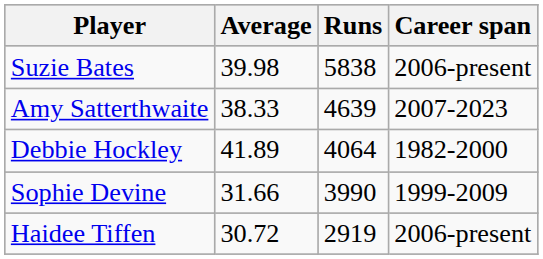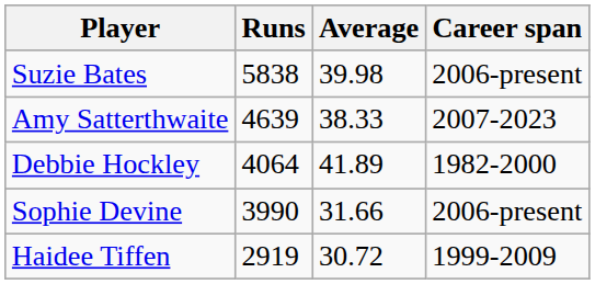 <table class="wikitable">
 <tr>
 <th>Player</th>
+<th>Runs</th>
 <th>Average</th>
-<th>Runs</th>
 <th>Career span</th>
 </tr>
 <tr>
 <td><a href='#'>Suzie Bates</a></td>
+<td>5838</td>
 <td>39.98</td>
-<td>5838</td>
 <td>2006-present</td>
 </tr>
 <tr>
 <td><a href='#'>Amy Satterthwaite</a></td>
+<td>4639</td>
 <td>38.33</td>
-<td>4639</td>
 <td>2007-2023</td>
 </tr>
 <tr>
 <td><a href='#'>Debbie Hockley</a></td>
+<td>4064</td>
 <td>41.89</td>
-<td>4064</td>
 <td>1982-2000</td>
 </tr>
 <tr>
 <td><a href='#'>Sophie Devine</a></td>
+<td>3990</td>
 <td>31.66</td>
-<td>3990</td>
-<td>1999-2009</td>
+<td>2006-present</td>
 </tr>
 <tr>
 <td><a href='#'>Haidee Tiffen</a></td>
+<td>2919</td>
 <td>30.72</td>
-<td>2919</td>
-<td>2006-present</td>
+<td>1999-2009</td>
 </tr>
 </table>
